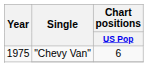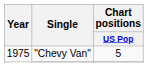 <table class="wikitable" style="text-align:center;">
 <tr>
 <th rowspan="2">Year</th>
 <th rowspan="2">Single</th>
 <th>Chart positions</th>
 </tr>
 <tr style="font-size:smaller;">
 <th width="40"><a href='#'>US Pop</a><br></th>
 </tr>
 <tr>
 <td rowspan="2">1975</td>
 <td align="left">"Chevy Van"</td>
-<td>6</td>
+<td>5</td>
 </tr>
 <tr>
 </tr>
 </table>
